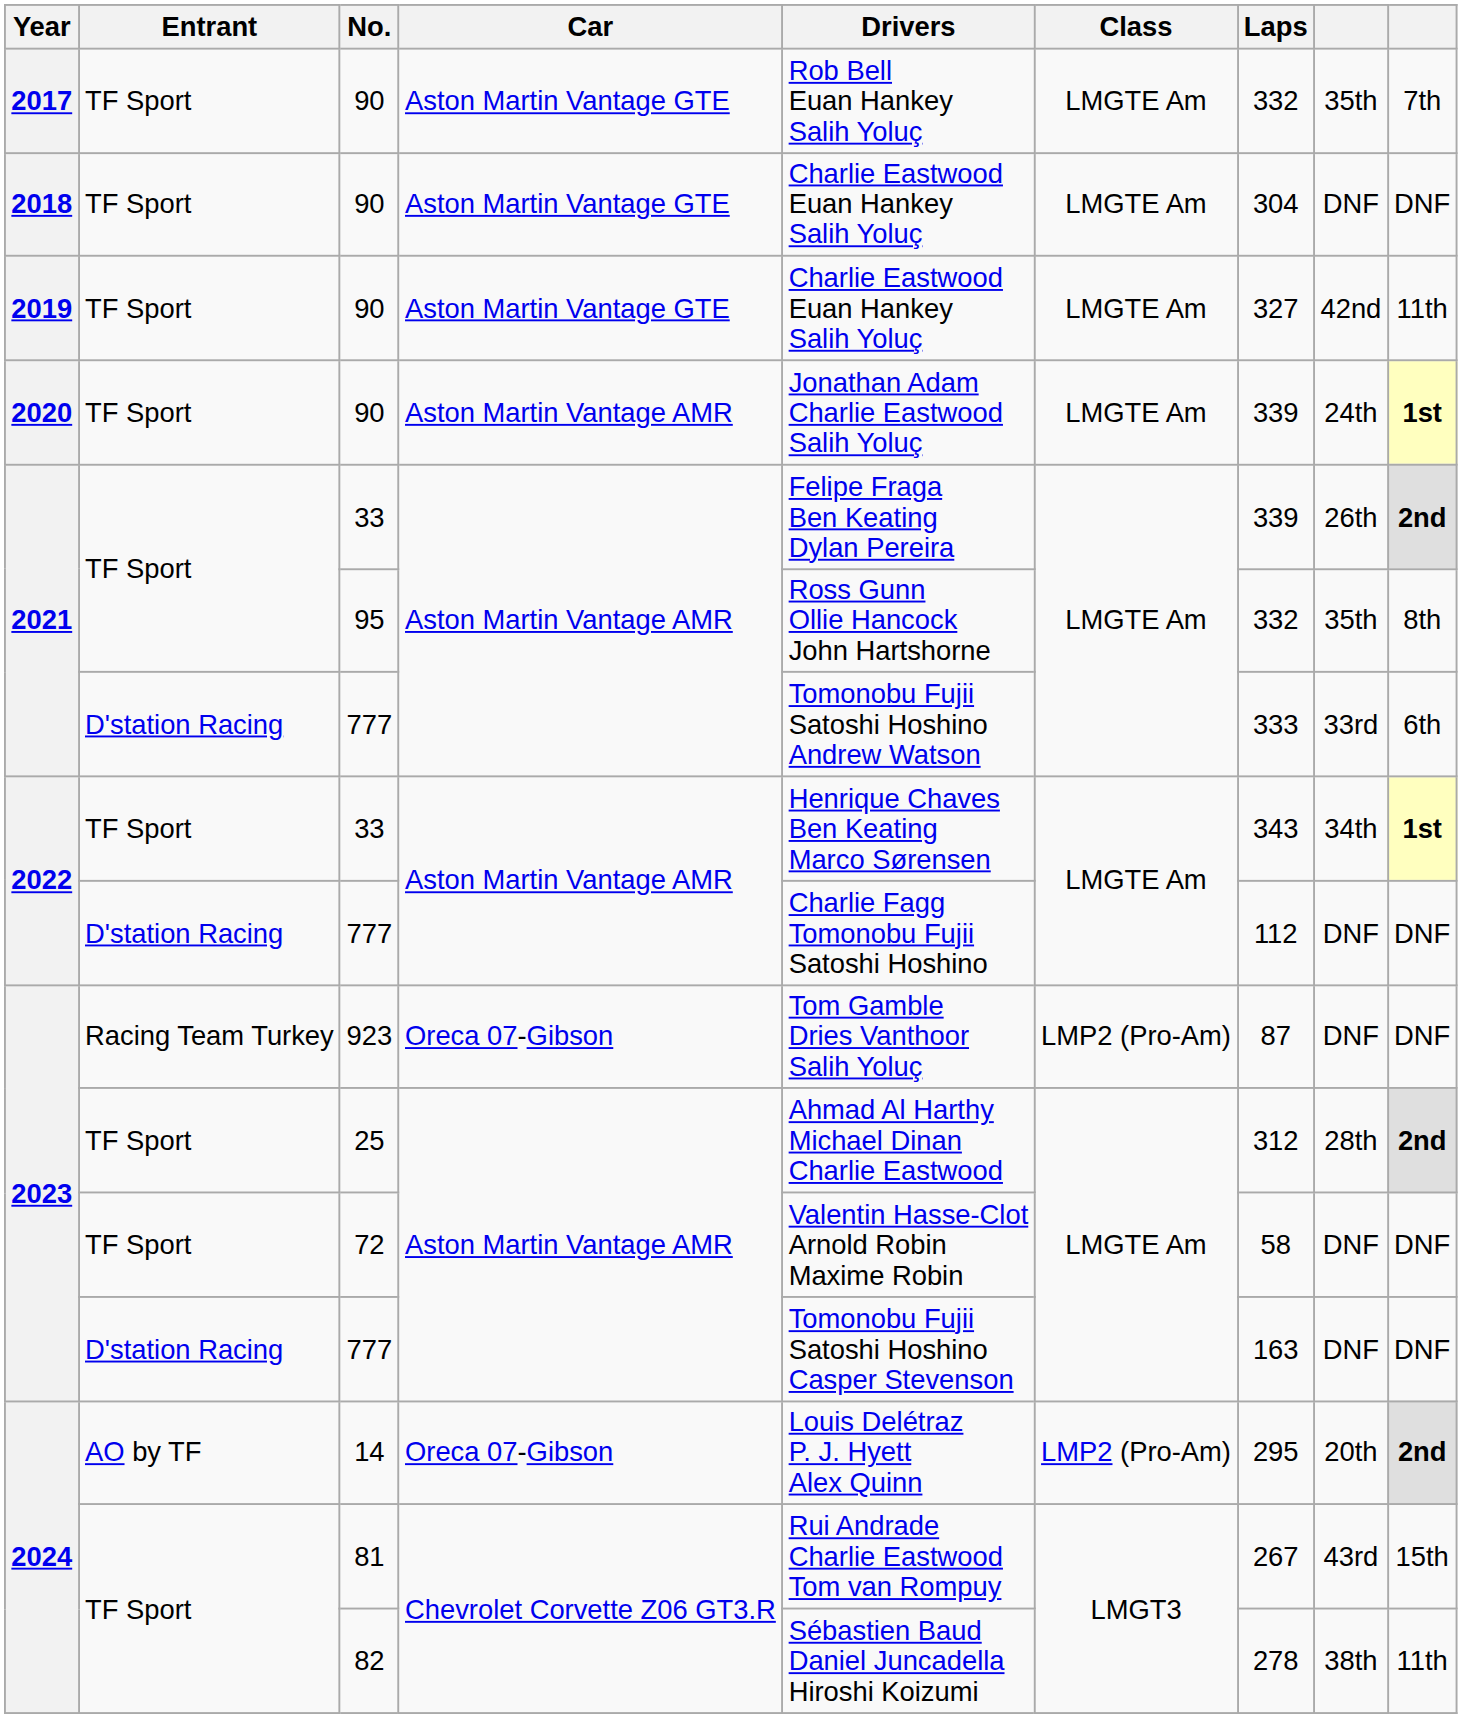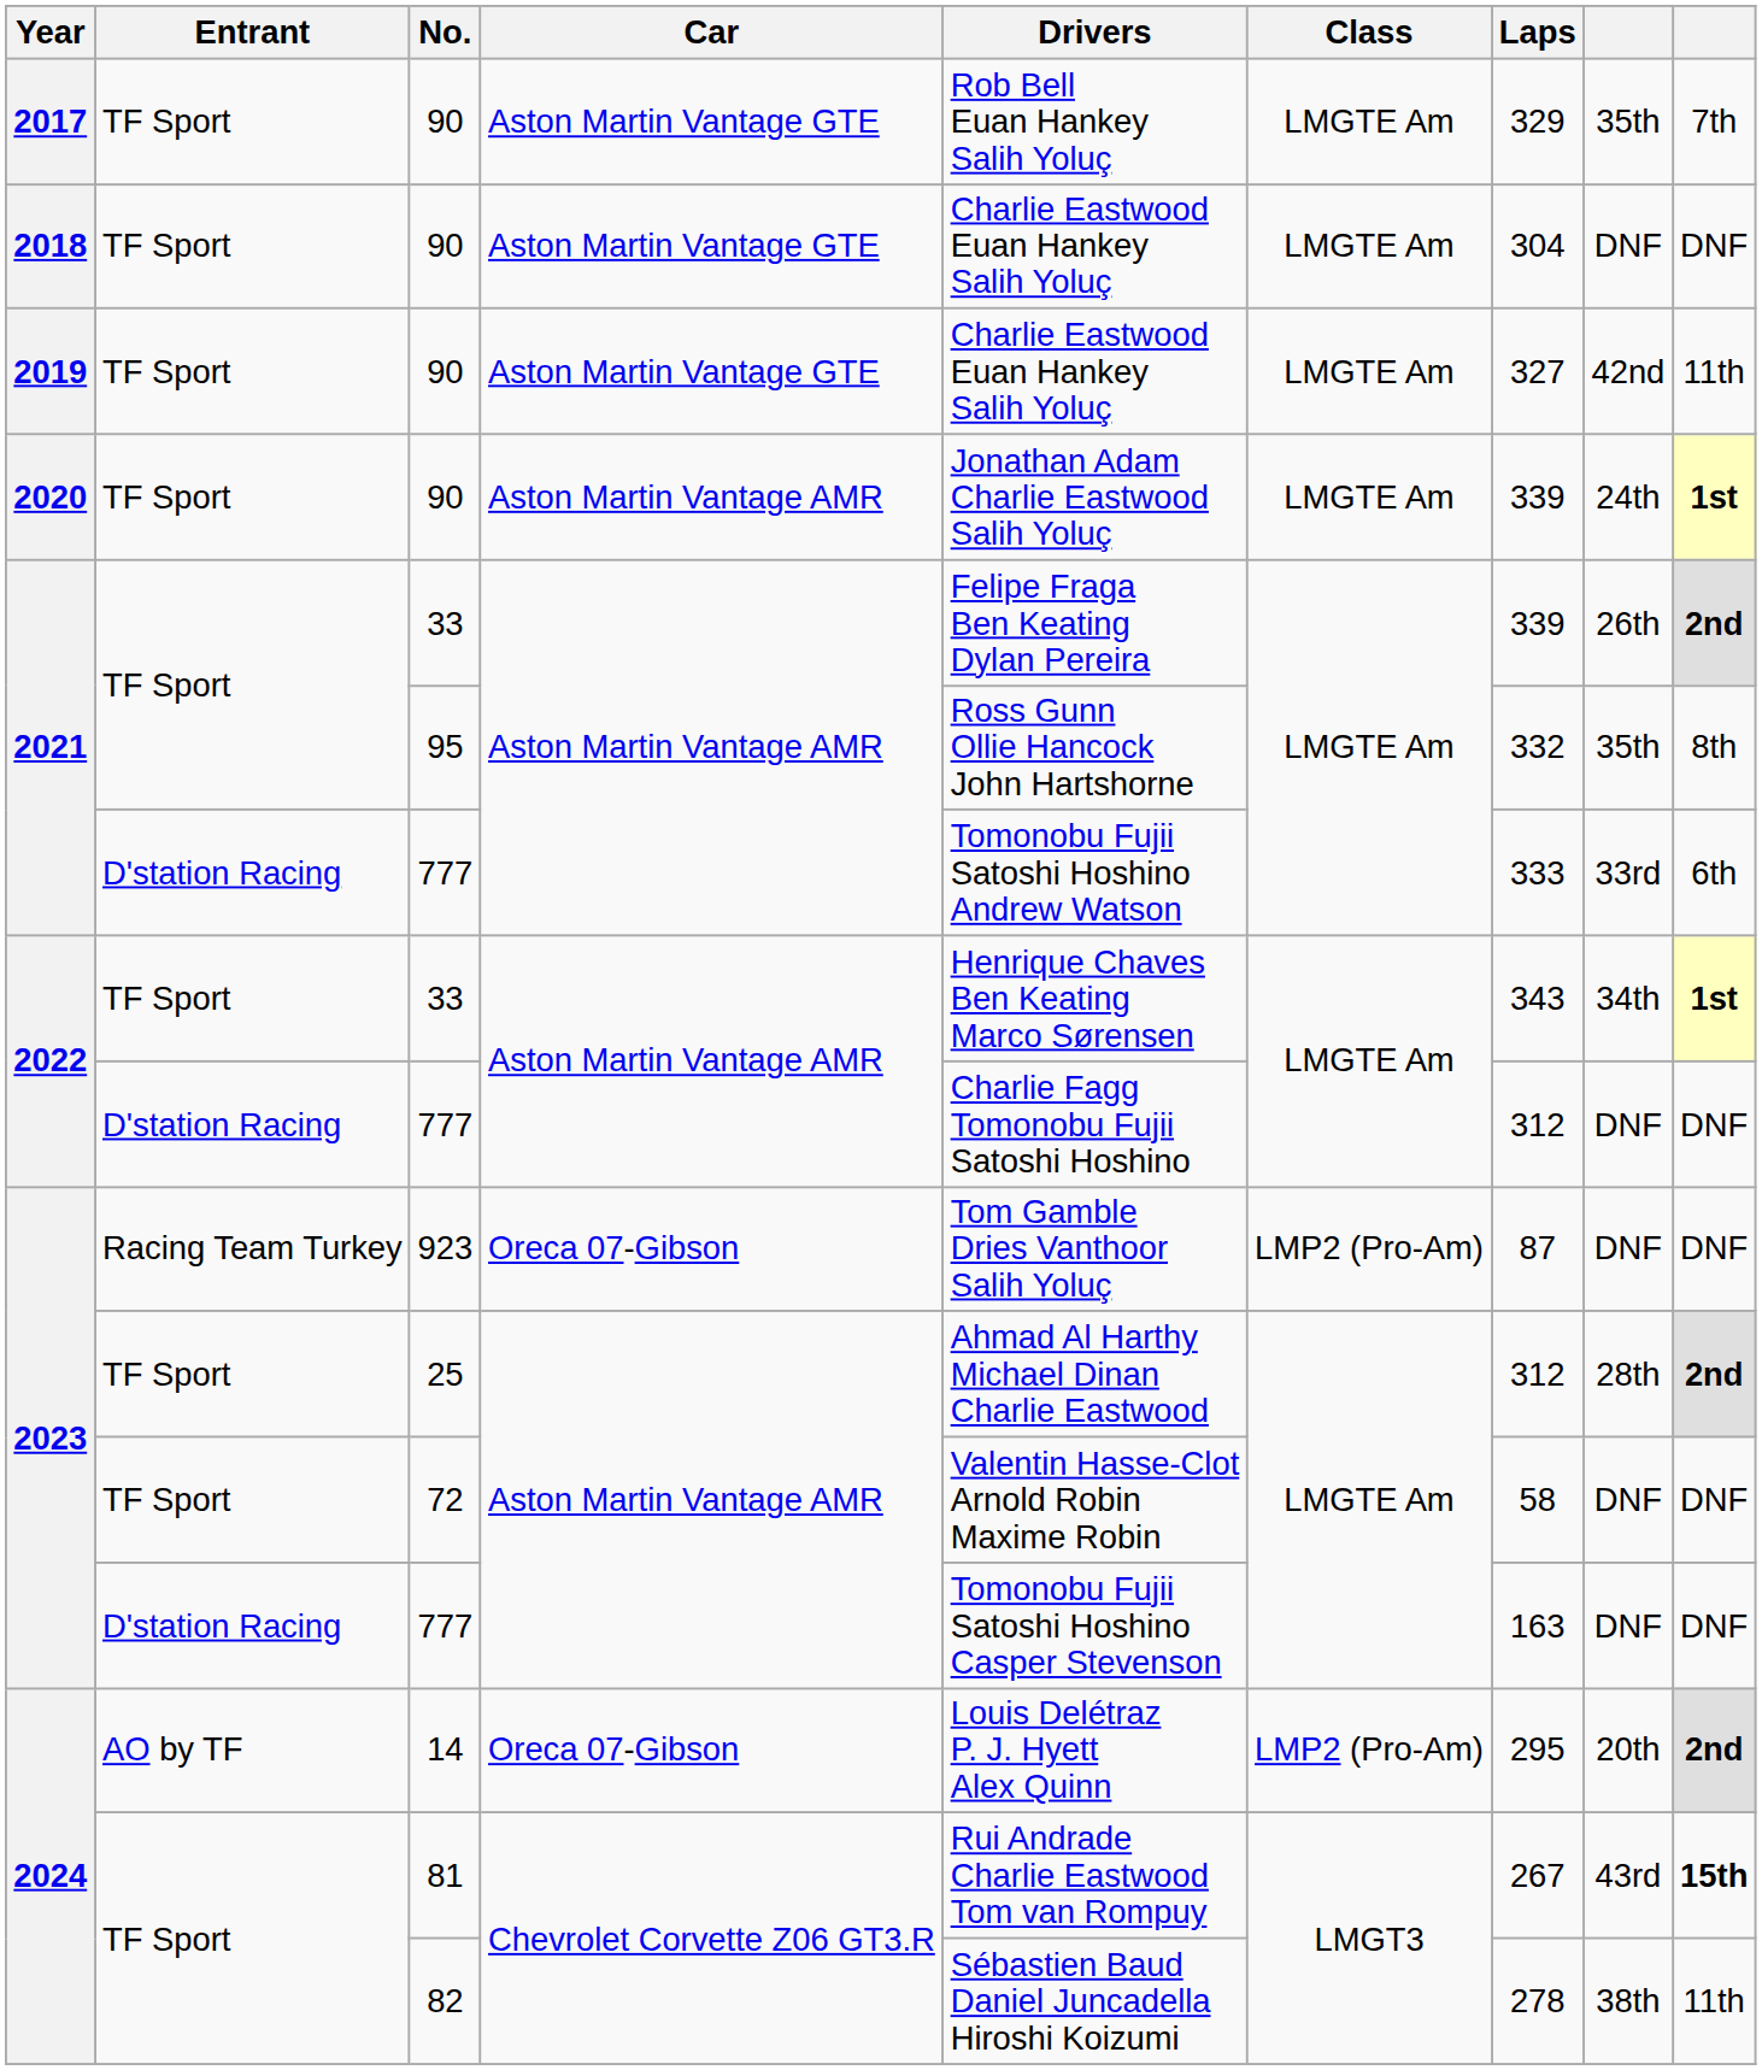 <table class="wikitable" style="font-size:90%">
 <tr>
 <th>Year</th>
 <th>Entrant</th>
 <th>No.</th>
 <th>Car</th>
 <th>Drivers</th>
 <th>Class</th>
 <th>Laps</th>
 <th></th>
 <th></th>
 </tr>
 <tr align="center">
 <th><a href='#'>2017</a></th>
 <td align=left> TF Sport</td>
 <td>90</td>
 <td align=left><a href='#'>Aston Martin Vantage GTE</a></td>
 <td align=left> <a href='#'>Rob Bell</a><br> Euan Hankey<br> <a href='#'>Salih Yoluç</a></td>
 <td>LMGTE Am</td>
-<td>332</td>
+<td>329</td>
 <td>35th</td>
 <td>7th</td>
 </tr>
 <tr align="center">
 <th><a href='#'>2018</a></th>
 <td align=left> TF Sport</td>
 <td>90</td>
 <td align=left><a href='#'>Aston Martin Vantage GTE</a></td>
 <td align=left> <a href='#'>Charlie Eastwood</a><br> Euan Hankey<br> <a href='#'>Salih Yoluç</a></td>
 <td>LMGTE Am</td>
 <td>304</td>
 <td>DNF</td>
 <td>DNF</td>
 </tr>
 <tr align="center">
 <th><a href='#'>2019</a></th>
 <td align=left> TF Sport</td>
 <td>90</td>
 <td align=left><a href='#'>Aston Martin Vantage GTE</a></td>
 <td align=left> <a href='#'>Charlie Eastwood</a><br> Euan Hankey<br> <a href='#'>Salih Yoluç</a></td>
 <td>LMGTE Am</td>
 <td>327</td>
 <td>42nd</td>
 <td>11th</td>
 </tr>
 <tr align="center">
 <th><a href='#'>2020</a></th>
 <td align=left> TF Sport</td>
 <td>90</td>
 <td align=left><a href='#'>Aston Martin Vantage AMR</a></td>
 <td align=left> <a href='#'>Jonathan Adam</a><br> <a href='#'>Charlie Eastwood</a><br> <a href='#'>Salih Yoluç</a></td>
 <td>LMGTE Am</td>
 <td>339</td>
 <td>24th</td>
 <td style="background:#FFFFBF;"><strong>1st</strong></td>
 </tr>
 <tr align="center">
 <th rowspan=3><a href='#'>2021</a></th>
 <td rowspan=2 align=left> TF Sport</td>
 <td>33</td>
 <td rowspan=3 align=left><a href='#'>Aston Martin Vantage AMR</a></td>
 <td align=left> <a href='#'>Felipe Fraga</a><br> <a href='#'>Ben Keating</a><br> <a href='#'>Dylan Pereira</a></td>
 <td rowspan=3>LMGTE Am</td>
 <td>339</td>
 <td>26th</td>
 <td style="background:#DFDFDF;"><strong>2nd</strong></td>
 </tr>
 <tr align="center">
 <td>95</td>
 <td align=left> <a href='#'>Ross Gunn</a><br> <a href='#'>Ollie Hancock</a><br> John Hartshorne</td>
 <td>332</td>
 <td>35th</td>
 <td>8th</td>
 </tr>
 <tr align="center">
 <td align=left> <a href='#'>D'station Racing</a></td>
 <td>777</td>
 <td align=left> <a href='#'>Tomonobu Fujii</a><br> Satoshi Hoshino<br> <a href='#'>Andrew Watson</a></td>
 <td>333</td>
 <td>33rd</td>
 <td>6th</td>
 </tr>
 <tr align="center">
 <th rowspan=2><a href='#'>2022</a></th>
 <td align=left> TF Sport</td>
 <td>33</td>
 <td rowspan=2 align=left><a href='#'>Aston Martin Vantage AMR</a></td>
 <td align=left> <a href='#'>Henrique Chaves</a><br> <a href='#'>Ben Keating</a><br> <a href='#'>Marco Sørensen</a></td>
 <td rowspan=2>LMGTE Am</td>
 <td>343</td>
 <td>34th</td>
 <td style="background:#FFFFBF;"><strong>1st</strong></td>
 </tr>
 <tr align="center">
 <td align=left> <a href='#'>D'station Racing</a></td>
 <td>777</td>
 <td align=left> <a href='#'>Charlie Fagg</a><br> <a href='#'>Tomonobu Fujii</a><br> Satoshi Hoshino</td>
-<td>112</td>
+<td>312</td>
 <td>DNF</td>
 <td>DNF</td>
 </tr>
 <tr align="center">
 <th rowspan=4><a href='#'>2023</a></th>
 <td align=left> Racing Team Turkey</td>
 <td>923</td>
 <td align=left><a href='#'>Oreca 07</a>-<a href='#'>Gibson</a></td>
 <td align=left> <a href='#'>Tom Gamble</a><br> <a href='#'>Dries Vanthoor</a><br> <a href='#'>Salih Yoluç</a></td>
 <td>LMP2 (Pro-Am)</td>
 <td>87</td>
 <td>DNF</td>
 <td>DNF</td>
 </tr>
 <tr align="center">
 <td align=left> TF Sport</td>
 <td>25</td>
 <td rowspan=3 align=left><a href='#'>Aston Martin Vantage AMR</a></td>
 <td align=left> <a href='#'>Ahmad Al Harthy</a><br> <a href='#'>Michael Dinan</a><br> <a href='#'>Charlie Eastwood</a></td>
 <td rowspan=3>LMGTE Am</td>
 <td>312</td>
 <td>28th</td>
 <td style="background:#DFDFDF;"><strong>2nd</strong></td>
 </tr>
 <tr align="center">
 <td align=left> TF Sport</td>
 <td>72</td>
 <td align=left> <a href='#'>Valentin Hasse-Clot</a><br> Arnold Robin<br> Maxime Robin</td>
 <td>58</td>
 <td>DNF</td>
 <td>DNF</td>
 </tr>
 <tr align="center">
 <td align=left> <a href='#'>D'station Racing</a></td>
 <td>777</td>
 <td align=left> <a href='#'>Tomonobu Fujii</a><br> Satoshi Hoshino<br> <a href='#'>Casper Stevenson</a></td>
 <td>163</td>
 <td>DNF</td>
 <td>DNF</td>
 </tr>
 <tr align="center">
 <th rowspan=3><a href='#'>2024</a></th>
 <td align=left> <a href='#'>AO</a> by TF</td>
 <td>14</td>
 <td align=left><a href='#'>Oreca 07</a>-<a href='#'>Gibson</a></td>
 <td align=left> <a href='#'>Louis Delétraz</a><br> <a href='#'>P. J. Hyett</a><br> <a href='#'>Alex Quinn</a></td>
 <td><a href='#'>LMP2</a> (Pro-Am)</td>
 <td>295</td>
 <td>20th</td>
 <td style="background:#DFDFDF;"><strong>2nd</strong></td>
 </tr>
 <tr align="center">
 <td rowspan=2 align=left> TF Sport</td>
 <td>81</td>
 <td rowspan=2 align=left><a href='#'>Chevrolet Corvette Z06 GT3.R</a></td>
 <td align=left> <a href='#'>Rui Andrade</a><br> <a href='#'>Charlie Eastwood</a><br> <a href='#'>Tom van Rompuy</a></td>
 <td rowspan=2>LMGT3</td>
 <td>267</td>
 <td>43rd</td>
-<td>15th</td>
+<td><strong>15th</strong></td>
 </tr>
 <tr align="center">
 <td>82</td>
 <td align=left> <a href='#'>Sébastien Baud</a><br> <a href='#'>Daniel Juncadella</a><br> Hiroshi Koizumi</td>
 <td>278</td>
 <td>38th</td>
 <td>11th</td>
 </tr>
 </table>
